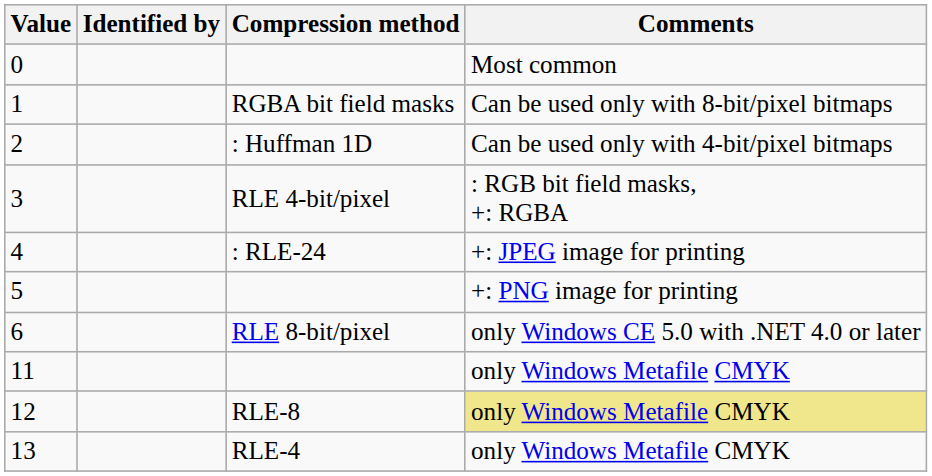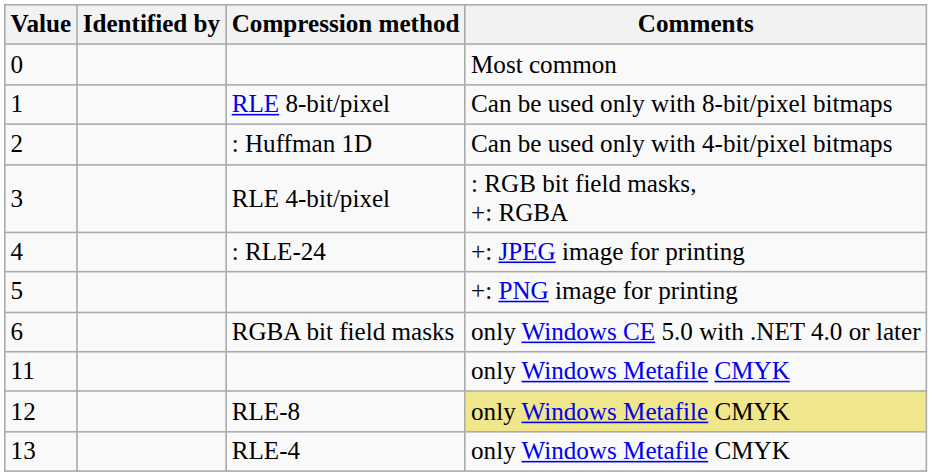 <table class="wikitable">
 <tr>
 <th>Value</th>
 <th>Identified by</th>
 <th>Compression method</th>
 <th>Comments</th>
 </tr>
 <tr>
 <td>0</td>
 <td></td>
 <td></td>
 <td>Most common</td>
 </tr>
 <tr>
 <td>1</td>
 <td></td>
-<td>RGBA bit field masks</td>
+<td><a href='#'>RLE</a> 8-bit/pixel</td>
 <td>Can be used only with 8-bit/pixel bitmaps</td>
 </tr>
 <tr>
 <td>2</td>
 <td></td>
 <td valign="bottom"><abbr></abbr>: Huffman 1D</td>
 <td>Can be used only with 4-bit/pixel bitmaps</td>
 </tr>
 <tr>
 <td>3</td>
 <td valign="top"></td>
 <td>RLE 4-bit/pixel</td>
 <td>: RGB bit field masks, <br><abbr>+</abbr>: RGBA</td>
 </tr>
 <tr>
 <td>4</td>
 <td></td>
 <td><abbr></abbr>: RLE-24</td>
 <td><abbr>+</abbr>: <a href='#'>JPEG</a> image for printing</td>
 </tr>
 <tr>
 <td>5</td>
 <td></td>
 <td></td>
 <td><abbr>+</abbr>: <a href='#'>PNG</a> image for printing</td>
 </tr>
 <tr>
 <td>6</td>
 <td></td>
-<td><a href='#'>RLE</a> 8-bit/pixel</td>
+<td>RGBA bit field masks</td>
 <td>only <a href='#'>Windows CE</a> 5.0 with .NET 4.0 or later</td>
 </tr>
 <tr>
 <td>11</td>
 <td></td>
 <td></td>
 <td>only <a href='#'>Windows Metafile</a> <a href='#'>CMYK</a></td>
 </tr>
 <tr>
 <td>12</td>
 <td></td>
 <td>RLE-8</td>
 <td style="background: khaki;">only <a href='#'>Windows Metafile</a> CMYK</td>
 </tr>
 <tr>
 <td>13</td>
 <td></td>
 <td>RLE-4</td>
 <td>only <a href='#'>Windows Metafile</a> CMYK</td>
 </tr>
 </table>
